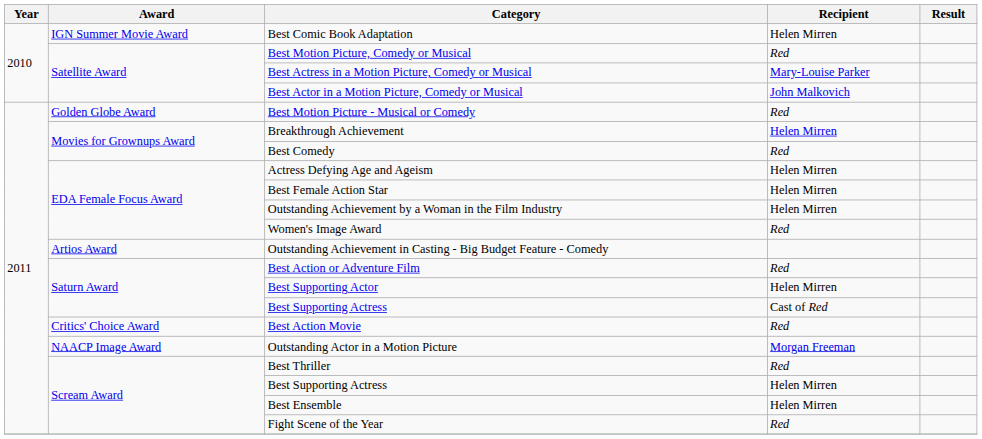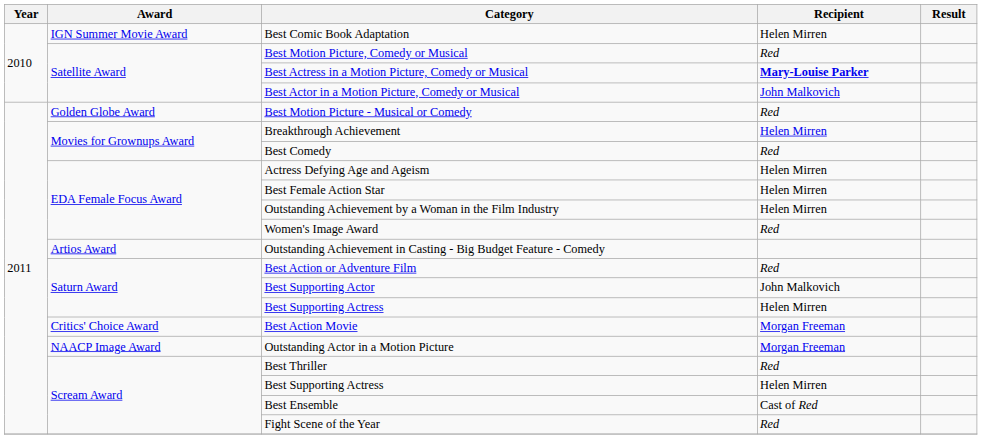 <table class="wikitable sortable" style="width:100%;">
 <tr>
 <th>Year</th>
 <th>Award</th>
 <th>Category</th>
 <th>Recipient</th>
 <th>Result</th>
 </tr>
 <tr>
 <td rowspan="4">2010</td>
 <td><a href='#'>IGN Summer Movie Award</a></td>
 <td>Best Comic Book Adaptation</td>
 <td>Helen Mirren</td>
 <td></td>
 </tr>
 <tr>
 <td rowspan="3"><a href='#'>Satellite Award</a></td>
 <td><a href='#'>Best Motion Picture, Comedy or Musical</a></td>
 <td><em>Red</em></td>
 <td></td>
 </tr>
 <tr>
 <td><a href='#'>Best Actress in a Motion Picture, Comedy or Musical</a></td>
-<td><a href='#'>Mary-Louise Parker</a></td>
+<td><strong><a href='#'>Mary-Louise Parker</a></strong></td>
 <td></td>
 </tr>
 <tr>
 <td><a href='#'>Best Actor in a Motion Picture, Comedy or Musical</a></td>
 <td><a href='#'>John Malkovich</a></td>
 <td></td>
 </tr>
 <tr>
 <td rowspan="17">2011</td>
 <td><a href='#'>Golden Globe Award</a></td>
 <td><a href='#'>Best Motion Picture - Musical or Comedy</a></td>
 <td><em>Red</em></td>
 <td></td>
 </tr>
 <tr>
 <td rowspan="2"><a href='#'>Movies for Grownups Award</a></td>
 <td>Breakthrough Achievement</td>
 <td><a href='#'>Helen Mirren</a></td>
 <td></td>
 </tr>
 <tr>
 <td>Best Comedy</td>
 <td><em>Red</em></td>
 <td></td>
 </tr>
 <tr>
 <td rowspan="4"><a href='#'>EDA Female Focus Award</a></td>
 <td>Actress Defying Age and Ageism</td>
 <td>Helen Mirren</td>
 <td></td>
 </tr>
 <tr>
 <td>Best Female Action Star</td>
 <td>Helen Mirren</td>
 <td></td>
 </tr>
 <tr>
 <td>Outstanding Achievement by a Woman in the Film Industry</td>
 <td>Helen Mirren</td>
 <td></td>
 </tr>
 <tr>
 <td>Women's Image Award</td>
 <td><em>Red</em></td>
 <td></td>
 </tr>
 <tr>
 <td><a href='#'>Artios Award</a></td>
 <td>Outstanding Achievement in Casting - Big Budget Feature - Comedy</td>
 <td></td>
 <td></td>
 </tr>
 <tr>
 <td rowspan="3"><a href='#'>Saturn Award</a></td>
 <td><a href='#'>Best Action or Adventure Film</a></td>
 <td><em>Red</em></td>
 <td></td>
 </tr>
 <tr>
 <td><a href='#'>Best Supporting Actor</a></td>
-<td>Helen Mirren</td>
+<td>John Malkovich</td>
 <td></td>
 </tr>
 <tr>
 <td><a href='#'>Best Supporting Actress</a></td>
-<td>Cast of <em>Red</em></td>
+<td>Helen Mirren</td>
 <td></td>
 </tr>
 <tr>
 <td><a href='#'>Critics' Choice Award</a></td>
 <td><a href='#'>Best Action Movie</a></td>
-<td><em>Red</em></td>
+<td><a href='#'>Morgan Freeman</a></td>
 <td></td>
 </tr>
 <tr>
 <td><a href='#'>NAACP Image Award</a></td>
 <td>Outstanding Actor in a Motion Picture</td>
 <td><a href='#'>Morgan Freeman</a></td>
 <td></td>
 </tr>
 <tr>
 <td rowspan="4"><a href='#'>Scream Award</a></td>
 <td>Best Thriller</td>
 <td><em>Red</em></td>
 <td></td>
 </tr>
 <tr>
 <td>Best Supporting Actress</td>
 <td>Helen Mirren</td>
 <td></td>
 </tr>
 <tr>
 <td>Best Ensemble</td>
-<td>Helen Mirren</td>
+<td>Cast of <em>Red</em></td>
 <td></td>
 </tr>
 <tr>
 <td>Fight Scene of the Year</td>
 <td><em>Red</em></td>
 <td></td>
 </tr>
 <tr>
 </tr>
 </table>
